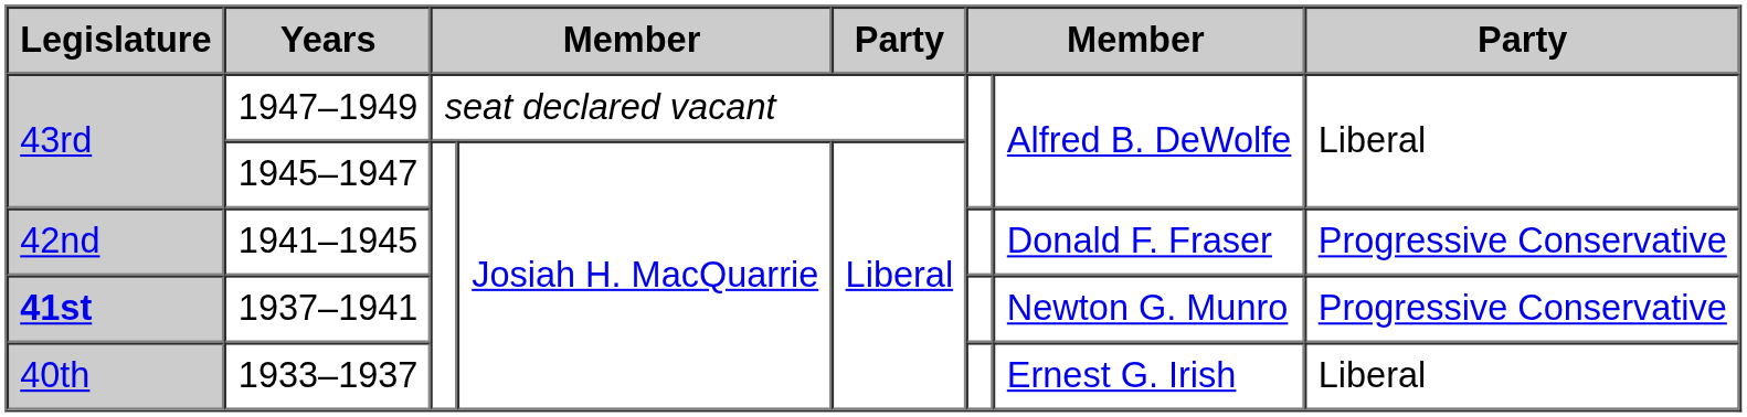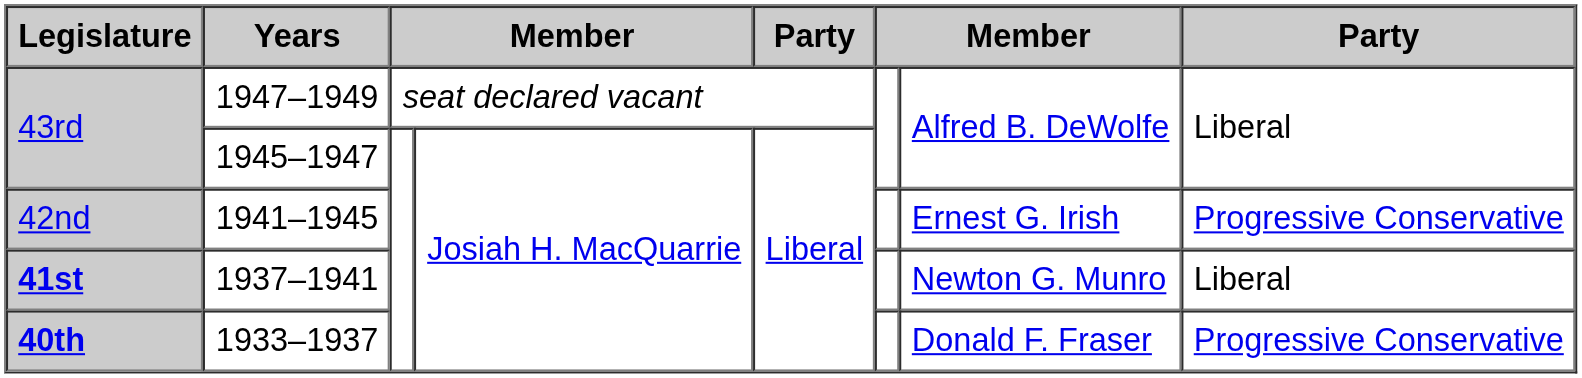 <table border=1 cellpadding=5 cellspacing=0>
 <tr bgcolor="CCCCCC">
 <th>Legislature</th>
 <th>Years</th>
 <th colspan="2">Member</th>
 <th>Party</th>
 <th colspan="2">Member</th>
 <th>Party</th>
 </tr>
 <tr>
 <td rowspan="2" bgcolor="CCCCCC"><a href='#'>43rd</a></td>
 <td>1947–1949</td>
 <td colspan="3"><div><em>seat declared vacant</em></div></td>
 <td rowspan="2" ></td>
 <td rowspan="2"><a href='#'>Alfred B. DeWolfe</a></td>
 <td rowspan="2">Liberal</td>
 </tr>
 <tr>
 <td>1945–1947</td>
 <td rowspan="4" ></td>
 <td rowspan="4"><a href='#'>Josiah H. MacQuarrie</a></td>
 <td rowspan="4"><a href='#'>Liberal</a></td>
 </tr>
 <tr>
 <td bgcolor="CCCCCC"><a href='#'>42nd</a></td>
 <td>1941–1945</td>
 <td rowspan="1" ></td>
-<td><a href='#'>Donald F. Fraser</a></td>
+<td><a href='#'>Ernest G. Irish</a></td>
 <td><a href='#'>Progressive Conservative</a></td>
 </tr>
 <tr>
 <td bgcolor="CCCCCC"><strong><a href='#'>41st</a></strong></td>
 <td>1937–1941</td>
 <td rowspan="1" ></td>
 <td><a href='#'>Newton G. Munro</a></td>
+<td>Liberal</td>
+</tr>
+<tr>
+<td bgcolor="CCCCCC"><strong><a href='#'>40th</a></strong></td>
+<td>1933–1937</td>
+<td rowspan="1" ></td>
+<td><a href='#'>Donald F. Fraser</a></td>
 <td><a href='#'>Progressive Conservative</a></td>
 </tr>
-<tr>
-<td bgcolor="CCCCCC"><a href='#'>40th</a></td>
-<td>1933–1937</td>
-<td rowspan="1" ></td>
-<td><a href='#'>Ernest G. Irish</a></td>
-<td>Liberal</td>
-</tr>
 </table>
